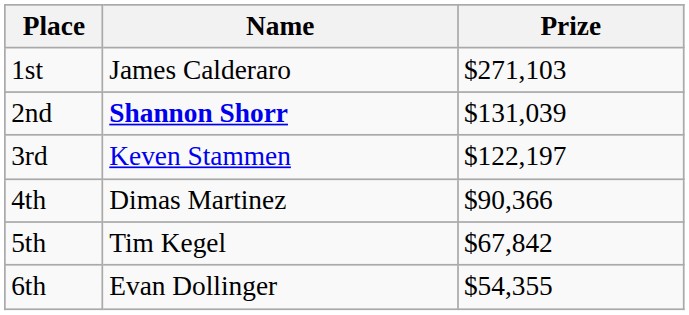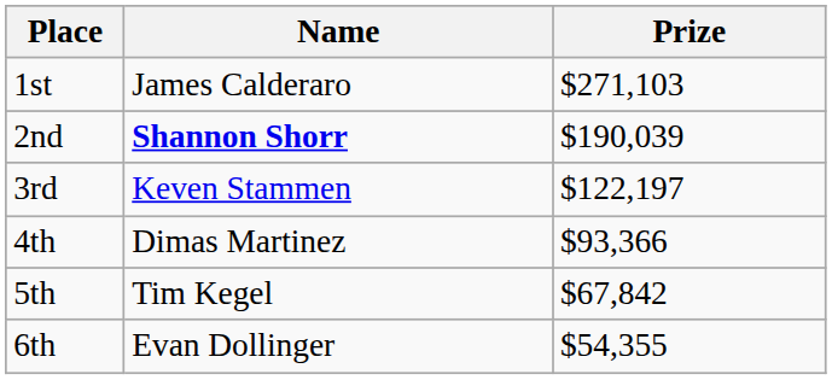 <table class="wikitable">
 <tr>
 <th style="width:50px;">Place</th>
 <th style="width:200px;">Name</th>
 <th style="width:125px;">Prize</th>
 </tr>
 <tr>
 <td>1st</td>
 <td> James Calderaro</td>
 <td>$271,103</td>
 </tr>
 <tr>
 <td>2nd</td>
 <td><strong> <a href='#'>Shannon Shorr</a></strong></td>
-<td>$131,039</td>
+<td>$190,039</td>
 </tr>
 <tr>
 <td>3rd</td>
 <td> <a href='#'>Keven Stammen</a></td>
 <td>$122,197</td>
 </tr>
 <tr>
 <td>4th</td>
 <td> Dimas Martinez</td>
-<td>$90,366</td>
+<td>$93,366</td>
 </tr>
 <tr>
 <td>5th</td>
 <td> Tim Kegel</td>
 <td>$67,842</td>
 </tr>
 <tr>
 <td>6th</td>
 <td> Evan Dollinger</td>
 <td>$54,355</td>
 </tr>
 </table>
